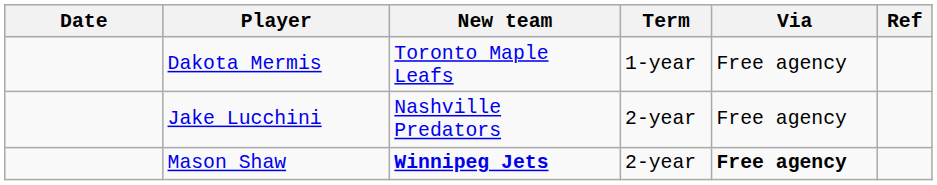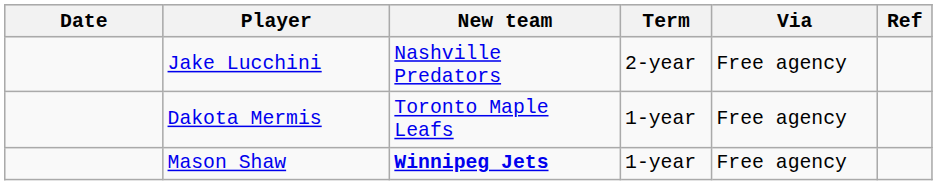 <table class="wikitable">
 <tr style="background:#ddd; text-align:center;">
 <th style="width: 10em;">Date</th>
 <th style="width: 14em;">Player</th>
 <th style="width: 14em;">New team</th>
 <th style="width: 5em;">Term</th>
 <th style="width: 10em;">Via</th>
 <th style="width: 2.5em;">Ref</th>
 </tr>
 <tr>
 <td></td>
+<td><a href='#'>Jake Lucchini</a></td>
+<td><a href='#'>Nashville Predators</a></td>
+<td>2-year</td>
+<td>Free agency</td>
+<td></td>
+</tr>
+<tr>
+<td></td>
 <td><a href='#'>Dakota Mermis</a></td>
 <td><a href='#'>Toronto Maple Leafs</a></td>
 <td>1-year</td>
 <td>Free agency</td>
 <td></td>
 </tr>
 <tr>
 <td></td>
-<td><a href='#'>Jake Lucchini</a></td>
-<td><a href='#'>Nashville Predators</a></td>
-<td>2-year</td>
+<td><a href='#'>Mason Shaw</a></td>
+<td><strong><a href='#'>Winnipeg Jets</a></strong></td>
+<td>1-year</td>
 <td>Free agency</td>
 <td></td>
 </tr>
-<tr>
-<td></td>
-<td><a href='#'>Mason Shaw</a></td>
-<td><strong><a href='#'>Winnipeg Jets</a></strong></td>
-<td>2-year</td>
-<td><strong>Free agency</strong></td>
-<td></td>
-</tr>
 </table>
